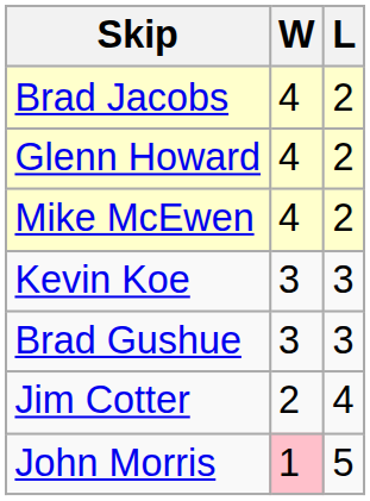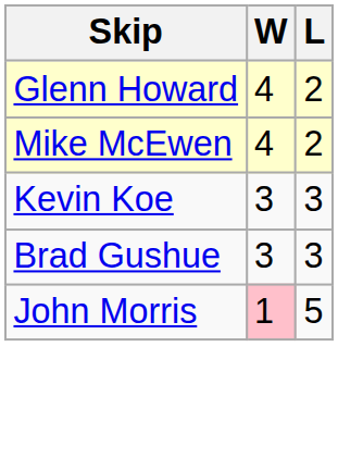 <table class=wikitable>
 <tr>
 <th>Skip</th>
 <th>W</th>
 <th>L</th>
-</tr>
-<tr bgcolor=#ffffcc>
-<td> <a href='#'>Brad Jacobs</a></td>
-<td>4</td>
-<td>2</td>
 </tr>
 <tr bgcolor=#ffffcc>
 <td> <a href='#'>Glenn Howard</a></td>
 <td>4</td>
 <td>2</td>
 </tr>
 <tr bgcolor=#ffffcc>
 <td> <a href='#'>Mike McEwen</a></td>
 <td>4</td>
 <td>2</td>
 </tr>
 <tr>
 <td> <a href='#'>Kevin Koe</a></td>
 <td>3</td>
 <td>3</td>
 </tr>
 <tr>
 <td> <a href='#'>Brad Gushue</a></td>
 <td>3</td>
 <td>3</td>
 </tr>
 <tr>
-<td> <a href='#'>Jim Cotter</a></td>
-<td>2</td>
-<td>4</td>
-</tr>
-<tr>
 <td> <a href='#'>John Morris</a></td>
 <td style="background: pink;">1</td>
 <td>5</td>
 </tr>
 </table>
